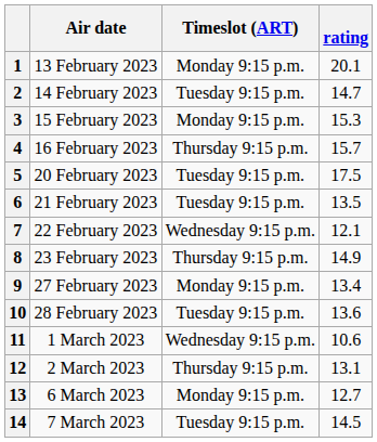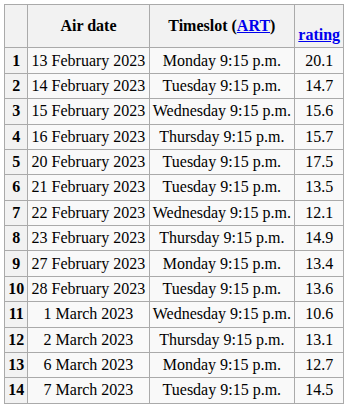 <table class="wikitable sortable plainrowheaders" style="text-align:center">
 <tr>
 <th></th>
 <th>Air date</th>
 <th>Timeslot (<a href='#'>ART</a>)</th>
 <th><br><a href='#'>rating</a></th>
 </tr>
 <tr>
 <th>1</th>
 <td>13 February 2023</td>
 <td>Monday 9:15 p.m.</td>
 <td>20.1</td>
 </tr>
 <tr>
 <th>2</th>
 <td>14 February 2023</td>
 <td>Tuesday 9:15 p.m.</td>
 <td>14.7</td>
 </tr>
 <tr>
 <th>3</th>
 <td>15 February 2023</td>
-<td>Monday 9:15 p.m.</td>
-<td>15.3</td>
+<td>Wednesday 9:15 p.m.</td>
+<td>15.6</td>
 </tr>
 <tr>
 <th>4</th>
 <td>16 February 2023</td>
 <td>Thursday 9:15 p.m.</td>
 <td>15.7</td>
 </tr>
 <tr>
 <th>5</th>
 <td>20 February 2023</td>
 <td>Tuesday 9:15 p.m.</td>
 <td>17.5</td>
 </tr>
 <tr>
 <th>6</th>
 <td>21 February 2023</td>
 <td>Tuesday 9:15 p.m.</td>
 <td>13.5</td>
 </tr>
 <tr>
 <th>7</th>
 <td>22 February 2023</td>
 <td>Wednesday 9:15 p.m.</td>
 <td>12.1</td>
 </tr>
 <tr>
 <th>8</th>
 <td>23 February 2023</td>
 <td>Thursday 9:15 p.m.</td>
 <td>14.9</td>
 </tr>
 <tr>
 <th>9</th>
 <td>27 February 2023</td>
 <td>Monday 9:15 p.m.</td>
 <td>13.4</td>
 </tr>
 <tr>
 <th>10</th>
 <td>28 February 2023</td>
 <td>Tuesday 9:15 p.m.</td>
 <td>13.6</td>
 </tr>
 <tr>
 <th>11</th>
 <td>1 March 2023</td>
 <td>Wednesday 9:15 p.m.</td>
 <td>10.6</td>
 </tr>
 <tr>
 <th>12</th>
 <td>2 March 2023</td>
 <td>Thursday 9:15 p.m.</td>
 <td>13.1</td>
 </tr>
 <tr>
 <th>13</th>
 <td>6 March 2023</td>
 <td>Monday 9:15 p.m.</td>
 <td>12.7</td>
 </tr>
 <tr>
 <th>14</th>
 <td>7 March 2023</td>
 <td>Tuesday 9:15 p.m.</td>
 <td>14.5</td>
 </tr>
 </table>
